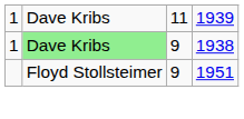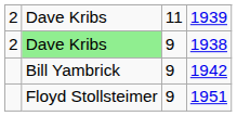 <table class="wikitable">
 <tr>
 </tr>
 <tr>
-<td>1</td>
+<td>2</td>
 <td>Dave Kribs</td>
 <td>11</td>
 <td><a href='#'>1939</a></td>
 </tr>
 <tr>
-<td>1</td>
+<td>2</td>
 <td style="background: lightgreen;">Dave Kribs</td>
 <td>9</td>
 <td><a href='#'>1938</a></td>
+</tr>
+<tr>
+<td></td>
+<td>Bill Yambrick</td>
+<td>9</td>
+<td><a href='#'>1942</a></td>
 </tr>
 <tr>
 <td></td>
 <td>Floyd Stollsteimer</td>
 <td>9</td>
 <td><a href='#'>1951</a></td>
 </tr>
 </table>
